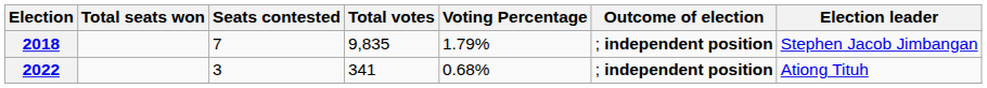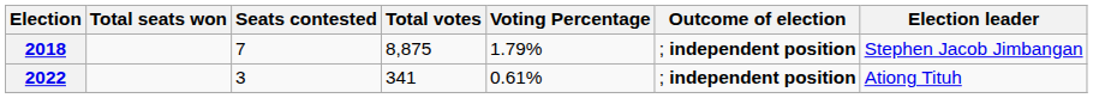 <table class="wikitable">
 <tr>
 <th>Election</th>
 <th>Total seats won</th>
 <th>Seats contested</th>
 <th>Total votes</th>
 <th>Voting Percentage</th>
 <th>Outcome of election</th>
 <th>Election leader</th>
 </tr>
 <tr>
 <th><a href='#'>2018</a></th>
 <td></td>
 <td>7</td>
-<td>9,835</td>
+<td>8,875</td>
 <td>1.79%</td>
 <td>; <strong>independent position</strong></td>
 <td><a href='#'>Stephen Jacob Jimbangan</a></td>
 </tr>
 <tr>
 <th><a href='#'>2022</a></th>
 <td></td>
 <td>3 </td>
 <td>341</td>
-<td>0.68%</td>
+<td>0.61%</td>
 <td>; <strong>independent position</strong></td>
 <td><a href='#'>Ationg Tituh</a></td>
 </tr>
 <tr>
 </tr>
 </table>
